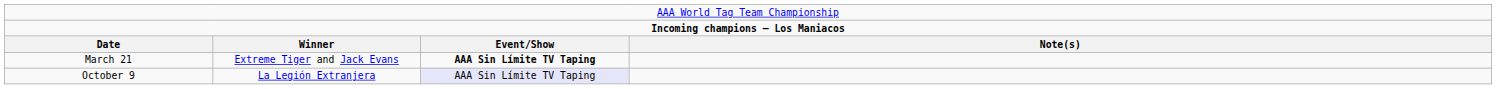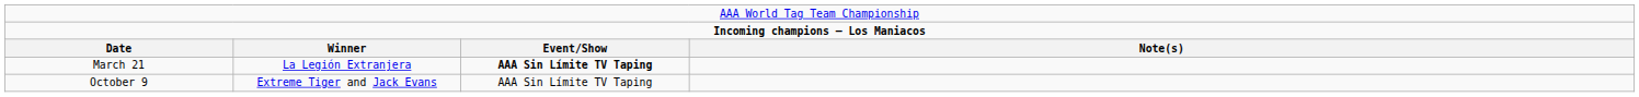 <table class="wikitable" style="text-align:center; width:100%;">
 <tr>
 <td colspan="5"><a href='#'>AAA World Tag Team Championship</a></td>
 </tr>
 <tr>
 <td colspan="5"><strong>Incoming champions – Los Maniacos </strong></td>
 </tr>
 <tr>
 <th width="14%">Date</th>
 <th width="14%">Winner</th>
 <th width="14%">Event/Show</th>
 <th width="58%">Note(s)</th>
 </tr>
 <tr>
 <td>March 21</td>
-<td><a href='#'>Extreme Tiger</a> and <a href='#'>Jack Evans</a></td>
+<td><a href='#'>La Legión Extranjera</a><br></td>
 <td><strong>AAA Sin Límite TV Taping</strong></td>
 <td align="left"></td>
 </tr>
 <tr>
 <td>October 9</td>
-<td><a href='#'>La Legión Extranjera</a><br></td>
-<td style="background: lavender;">AAA Sin Límite TV Taping</td>
+<td><a href='#'>Extreme Tiger</a> and <a href='#'>Jack Evans</a></td>
+<td>AAA Sin Límite TV Taping</td>
 <td align="left"></td>
 </tr>
 </table>
